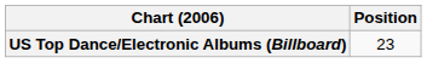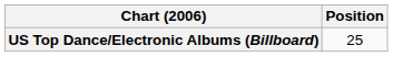 <table class="wikitable plainrowheaders" style="text-align:center">
 <tr>
 <th scope="col">Chart (2006)</th>
 <th scope="col">Position</th>
 </tr>
 <tr>
 <th scope="row">US Top Dance/Electronic Albums (<em>Billboard</em>)</th>
-<td>23</td>
+<td>25</td>
 </tr>
 </table>
